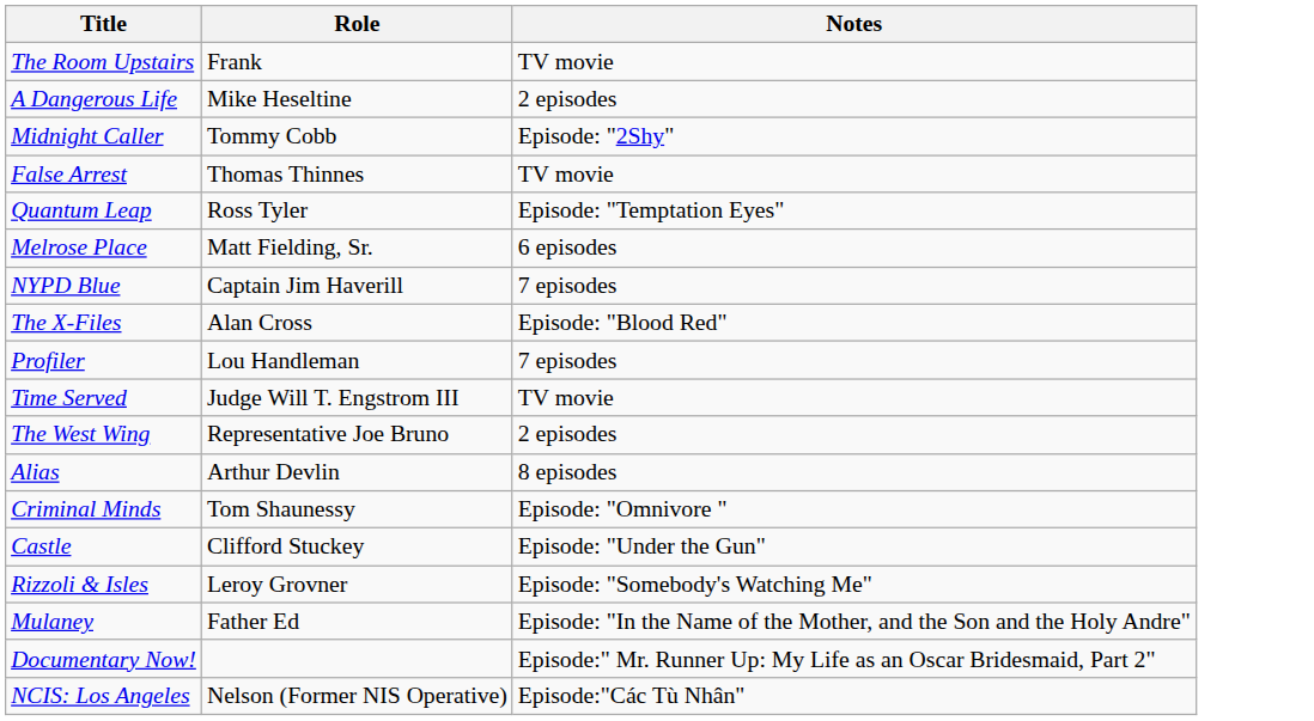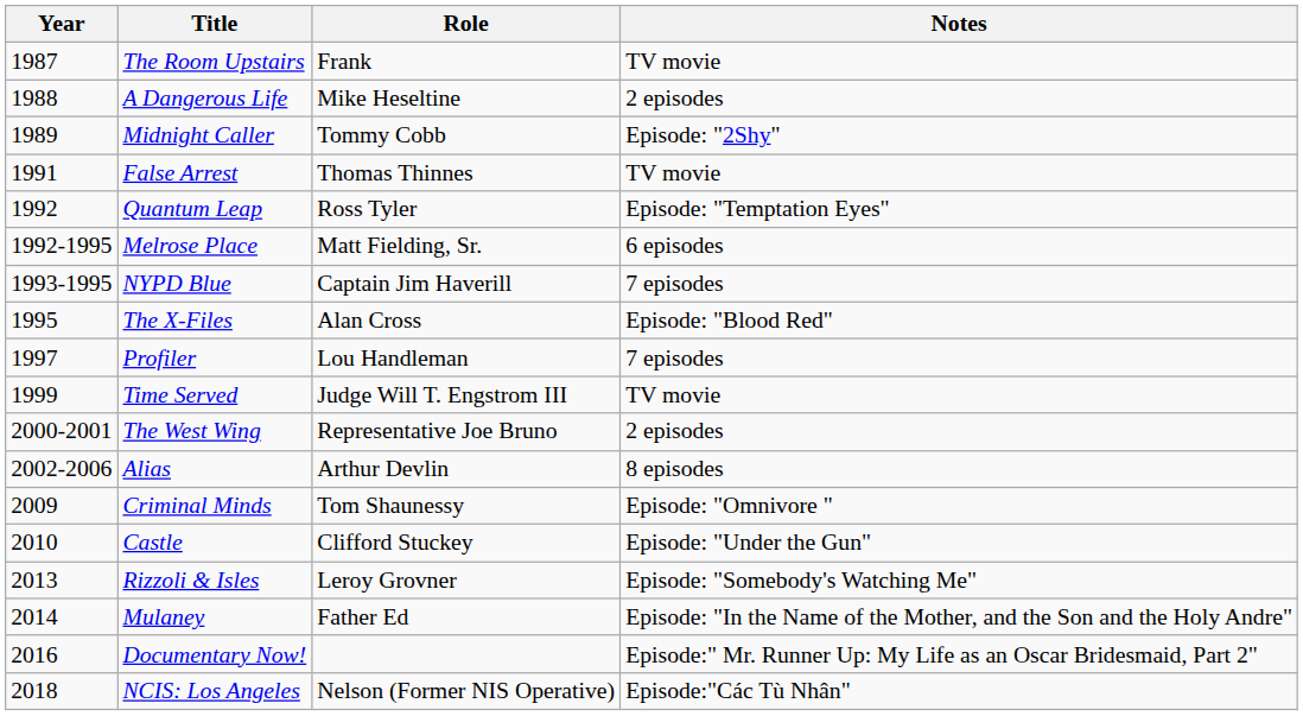 <table class="wikitable sortable">
 <tr>
+<th>Year</th>
 <th>Title</th>
 <th>Role</th>
 <th class="unsortable">Notes</th>
 </tr>
 <tr>
+<td>1987</td>
 <td><em><a href='#'>The Room Upstairs</a></em></td>
 <td>Frank</td>
 <td>TV movie</td>
 </tr>
 <tr>
+<td>1988</td>
 <td><em><a href='#'>A Dangerous Life</a></em></td>
 <td>Mike Heseltine</td>
 <td>2 episodes</td>
 </tr>
 <tr>
+<td>1989</td>
 <td><em><a href='#'>Midnight Caller</a></em></td>
 <td>Tommy Cobb</td>
 <td>Episode: "<a href='#'>2Shy</a>"</td>
 </tr>
 <tr>
+<td>1991</td>
 <td><em><a href='#'>False Arrest</a></em></td>
 <td>Thomas Thinnes</td>
 <td>TV movie</td>
 </tr>
 <tr>
+<td>1992</td>
 <td><em><a href='#'>Quantum Leap</a></em></td>
 <td>Ross Tyler</td>
 <td>Episode: "Temptation Eyes"</td>
 </tr>
 <tr>
+<td>1992-1995</td>
 <td><em><a href='#'>Melrose Place</a></em></td>
 <td>Matt Fielding, Sr.</td>
 <td>6 episodes</td>
 </tr>
 <tr>
+<td>1993-1995</td>
 <td><em><a href='#'>NYPD Blue</a></em></td>
 <td>Captain Jim Haverill</td>
 <td>7 episodes</td>
 </tr>
 <tr>
+<td>1995</td>
 <td><em><a href='#'>The X-Files</a></em></td>
 <td>Alan Cross</td>
 <td>Episode: "Blood Red"</td>
 </tr>
 <tr>
+<td>1997</td>
 <td><em><a href='#'>Profiler</a></em></td>
 <td>Lou Handleman</td>
 <td>7 episodes</td>
 </tr>
 <tr>
+<td>1999</td>
 <td><em><a href='#'>Time Served</a></em></td>
 <td>Judge Will T. Engstrom III</td>
 <td>TV movie</td>
 </tr>
 <tr>
+<td>2000-2001</td>
 <td><em><a href='#'>The West Wing</a></em></td>
 <td>Representative Joe Bruno</td>
 <td>2 episodes</td>
 </tr>
 <tr>
+<td>2002-2006</td>
 <td><em><a href='#'>Alias</a></em></td>
 <td>Arthur Devlin</td>
 <td>8 episodes</td>
 </tr>
 <tr>
+<td>2009</td>
 <td><em><a href='#'>Criminal Minds</a></em></td>
 <td>Tom Shaunessy</td>
 <td>Episode: "Omnivore "</td>
 </tr>
 <tr>
+<td>2010</td>
 <td><em><a href='#'>Castle</a></em></td>
 <td>Clifford Stuckey</td>
 <td>Episode: "Under the Gun"</td>
 </tr>
 <tr>
+<td>2013</td>
 <td><em><a href='#'>Rizzoli & Isles</a></em></td>
 <td>Leroy Grovner</td>
 <td>Episode: "Somebody's Watching Me"</td>
 </tr>
 <tr>
+<td>2014</td>
 <td><em><a href='#'>Mulaney</a></em></td>
 <td>Father Ed</td>
 <td>Episode: "In the Name of the Mother, and the Son and the Holy Andre"</td>
 </tr>
 <tr>
+<td>2016</td>
 <td><em><a href='#'>Documentary Now!</a></em></td>
 <td></td>
 <td>Episode:" Mr. Runner Up: My Life as an Oscar Bridesmaid, Part 2"</td>
 </tr>
 <tr>
+<td>2018</td>
 <td><em><a href='#'>NCIS: Los Angeles</a></em></td>
 <td>Nelson (Former NIS Operative)</td>
 <td>Episode:"Các Tù Nhân"</td>
 </tr>
 </table>
